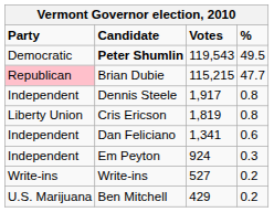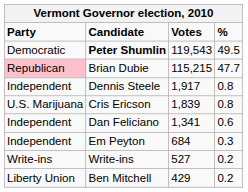 <table class="wikitable">
 <tr>
 <th colspan="4">Vermont Governor election, 2010</th>
 </tr>
 <tr>
 <td><strong>Party</strong></td>
 <td><strong>Candidate</strong></td>
 <td><strong>Votes</strong></td>
 <td><strong>%</strong></td>
 </tr>
 <tr>
 <td>Democratic</td>
 <td><strong>Peter Shumlin</strong></td>
 <td>119,543</td>
 <td>49.5</td>
 </tr>
 <tr>
 <td style="background: pink;">Republican</td>
 <td>Brian Dubie</td>
 <td>115,215</td>
 <td>47.7</td>
 </tr>
 <tr>
 <td>Independent</td>
 <td>Dennis Steele</td>
 <td>1,917</td>
 <td>0.8</td>
 </tr>
 <tr>
-<td>Liberty Union</td>
+<td>U.S. Marijuana</td>
 <td>Cris Ericson</td>
-<td>1,819</td>
+<td>1,839</td>
 <td>0.8</td>
 </tr>
 <tr>
 <td>Independent</td>
 <td>Dan Feliciano</td>
 <td>1,341</td>
 <td>0.6</td>
 </tr>
 <tr>
 <td>Independent</td>
 <td>Em Peyton</td>
-<td>924</td>
+<td>684</td>
 <td>0.3</td>
 </tr>
 <tr>
 <td>Write-ins</td>
 <td>Write-ins</td>
 <td>527</td>
 <td>0.2</td>
 </tr>
 <tr>
-<td>U.S. Marijuana</td>
+<td>Liberty Union</td>
 <td>Ben Mitchell</td>
 <td>429</td>
 <td>0.2</td>
 </tr>
 </table>
